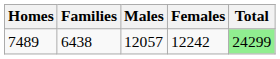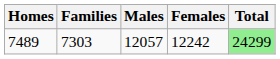 <table class="wikitable">
 <tr>
 <th>Homes</th>
 <th>Families</th>
 <th>Males</th>
 <th>Females</th>
 <th>Total</th>
 </tr>
 <tr>
 <td>7489</td>
-<td>6438</td>
+<td>7303</td>
 <td>12057</td>
 <td>12242</td>
 <td style="background: lightgreen;">24299</td>
 </tr>
 </table>
